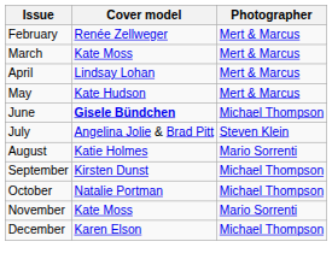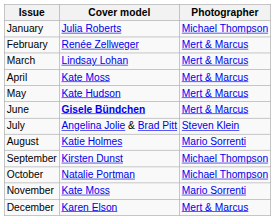 <table class="sortable wikitable">
 <tr>
 <th>Issue</th>
 <th>Cover model</th>
 <th>Photographer</th>
+</tr>
+<tr>
+<td>January</td>
+<td><a href='#'>Julia Roberts</a></td>
+<td><a href='#'>Michael Thompson</a></td>
 </tr>
 <tr>
 <td>February</td>
 <td><a href='#'>Renée Zellweger</a></td>
 <td><a href='#'>Mert & Marcus</a></td>
 </tr>
 <tr>
 <td>March</td>
-<td><a href='#'>Kate Moss</a></td>
+<td><a href='#'>Lindsay Lohan</a></td>
 <td><a href='#'>Mert & Marcus</a></td>
 </tr>
 <tr>
 <td>April</td>
-<td><a href='#'>Lindsay Lohan</a></td>
+<td><a href='#'>Kate Moss</a></td>
 <td><a href='#'>Mert & Marcus</a></td>
 </tr>
 <tr>
 <td>May</td>
 <td><a href='#'>Kate Hudson</a></td>
 <td><a href='#'>Mert & Marcus</a></td>
 </tr>
 <tr>
 <td>June</td>
 <td><strong><a href='#'>Gisele Bündchen</a></strong></td>
-<td><a href='#'>Michael Thompson</a></td>
+<td><a href='#'>Mert & Marcus</a></td>
 </tr>
 <tr>
 <td>July</td>
 <td><a href='#'>Angelina Jolie</a> & <a href='#'>Brad Pitt</a></td>
 <td><a href='#'>Steven Klein</a></td>
 </tr>
 <tr>
 <td>August</td>
 <td><a href='#'>Katie Holmes</a></td>
 <td><a href='#'>Mario Sorrenti</a></td>
 </tr>
 <tr>
 <td>September</td>
 <td><a href='#'>Kirsten Dunst</a></td>
 <td><a href='#'>Michael Thompson</a></td>
 </tr>
 <tr>
 <td>October</td>
 <td><a href='#'>Natalie Portman</a></td>
 <td><a href='#'>Michael Thompson</a></td>
 </tr>
 <tr>
 <td>November</td>
 <td><a href='#'>Kate Moss</a></td>
 <td><a href='#'>Mario Sorrenti</a></td>
 </tr>
 <tr>
 <td>December</td>
 <td><a href='#'>Karen Elson</a></td>
-<td><a href='#'>Michael Thompson</a></td>
+<td><a href='#'>Mert & Marcus</a></td>
 </tr>
 </table>
